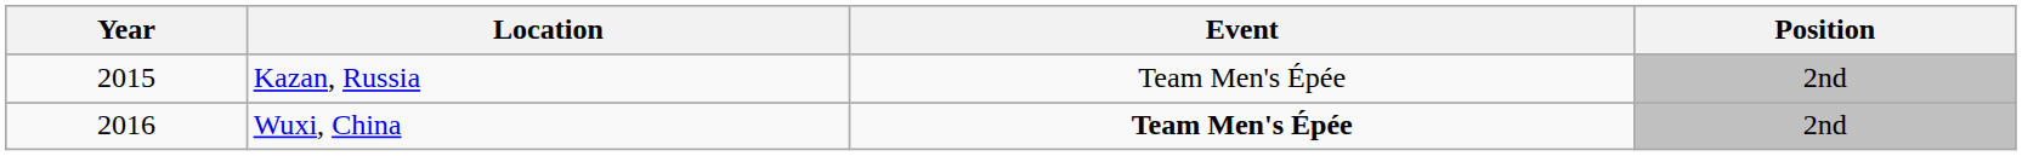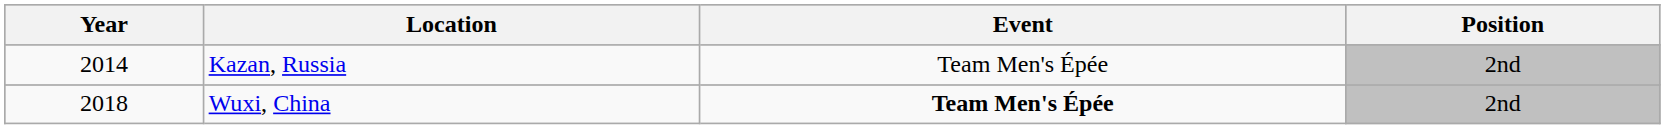 <table class="wikitable" width="50%" style="font-size:90%; text-align:center;">
 <tr>
 <th>Year</th>
 <th>Location</th>
 <th>Event</th>
 <th>Position</th>
 </tr>
 <tr>
-<td>2015</td>
+<td>2014</td>
 <td rowspan="1" align="left"> <a href='#'>Kazan</a>, <a href='#'>Russia</a></td>
 <td>Team Men's Épée</td>
 <td bgcolor="silver">2nd</td>
 </tr>
 <tr>
-<td>2016</td>
+<td>2018</td>
 <td rowspan="1" align="left"> <a href='#'>Wuxi</a>, <a href='#'>China</a></td>
 <td><strong>Team Men's Épée</strong></td>
 <td bgcolor="silver">2nd</td>
 </tr>
 </table>
